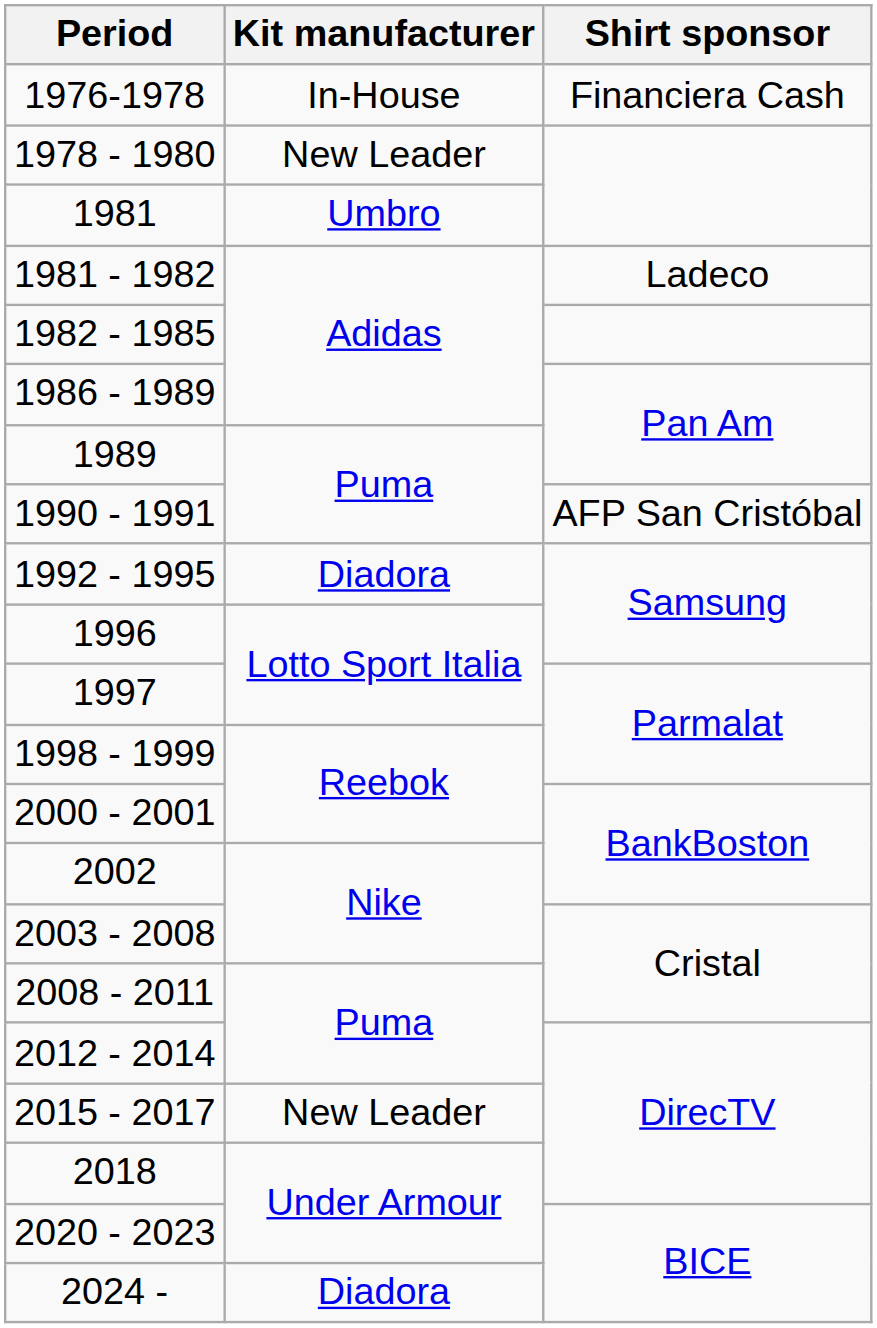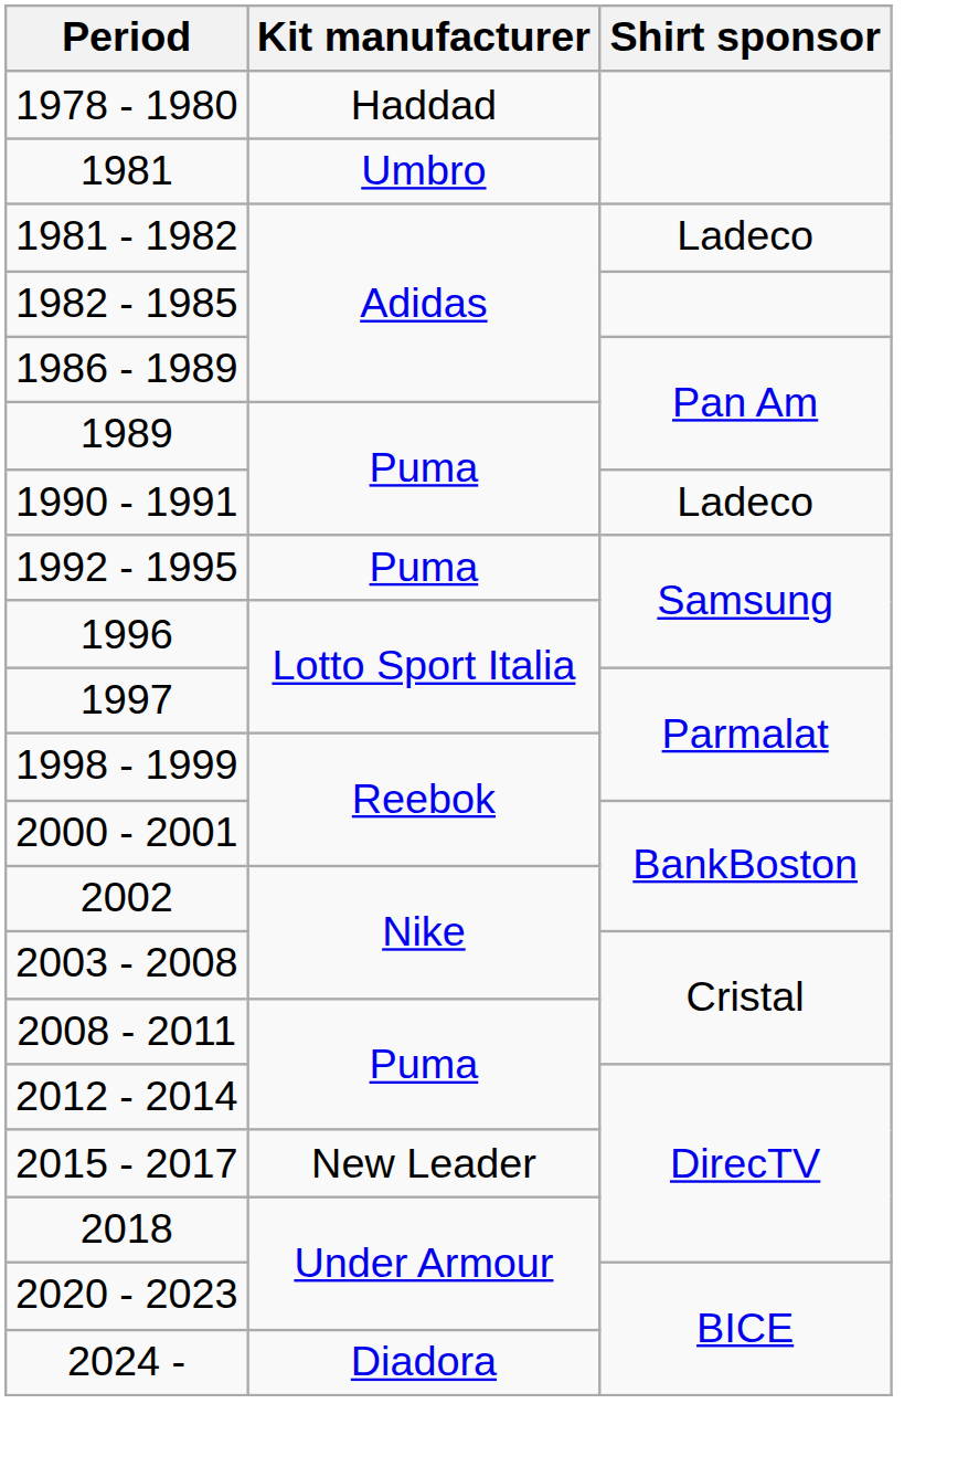 <table class="wikitable" style="text-align: center">
 <tr>
 <th>Period</th>
 <th>Kit manufacturer</th>
 <th>Shirt sponsor</th>
 </tr>
 <tr>
-<td>1976-1978</td>
-<td>In-House</td>
-<td>Financiera Cash</td>
-</tr>
-<tr>
 <td>1978 - 1980</td>
-<td rowspan="1">New Leader</td>
+<td>Haddad</td>
 <td rowspan="2"></td>
 </tr>
 <tr>
 <td>1981</td>
 <td><a href='#'>Umbro</a></td>
 </tr>
 <tr>
 <td>1981 - 1982</td>
 <td rowspan="3"><a href='#'>Adidas</a></td>
 <td>Ladeco</td>
 </tr>
 <tr>
 <td>1982 - 1985</td>
 <td></td>
 </tr>
 <tr>
 <td>1986 - 1989</td>
 <td rowspan="2"><a href='#'>Pan Am</a></td>
 </tr>
 <tr>
 <td>1989</td>
 <td rowspan="2"><a href='#'>Puma</a></td>
 </tr>
 <tr>
 <td>1990 - 1991</td>
-<td rowspan="1">AFP San Cristóbal</td>
+<td>Ladeco</td>
 </tr>
 <tr>
 <td>1992 - 1995</td>
-<td><a href='#'>Diadora</a></td>
+<td><a href='#'>Puma</a></td>
 <td rowspan="2"><a href='#'>Samsung</a></td>
 </tr>
 <tr>
 <td>1996</td>
 <td rowspan="2"><a href='#'>Lotto Sport Italia</a></td>
 </tr>
 <tr>
 <td>1997</td>
 <td rowspan="2"><a href='#'>Parmalat</a></td>
 </tr>
 <tr>
 <td>1998 - 1999</td>
 <td rowspan="2"><a href='#'>Reebok</a></td>
 </tr>
 <tr>
 <td>2000 - 2001</td>
 <td rowspan="2"><a href='#'>BankBoston</a></td>
 </tr>
 <tr>
 <td>2002</td>
 <td rowspan="2"><a href='#'>Nike</a></td>
 </tr>
 <tr>
 <td>2003 - 2008</td>
 <td rowspan="2">Cristal</td>
 </tr>
 <tr>
 <td>2008 - 2011</td>
 <td rowspan="2"><a href='#'>Puma</a></td>
 </tr>
 <tr>
 <td>2012 - 2014</td>
 <td rowspan="3"><a href='#'>DirecTV</a></td>
 </tr>
 <tr>
 <td>2015 - 2017</td>
 <td rowspan="1">New Leader</td>
 </tr>
 <tr>
 <td>2018</td>
 <td rowspan="2"><a href='#'>Under Armour</a></td>
 </tr>
 <tr>
 <td>2020 - 2023</td>
 <td rowspan="2"><a href='#'>BICE</a></td>
 </tr>
 <tr>
 <td>2024 -</td>
 <td><a href='#'>Diadora</a></td>
 </tr>
 </table>
